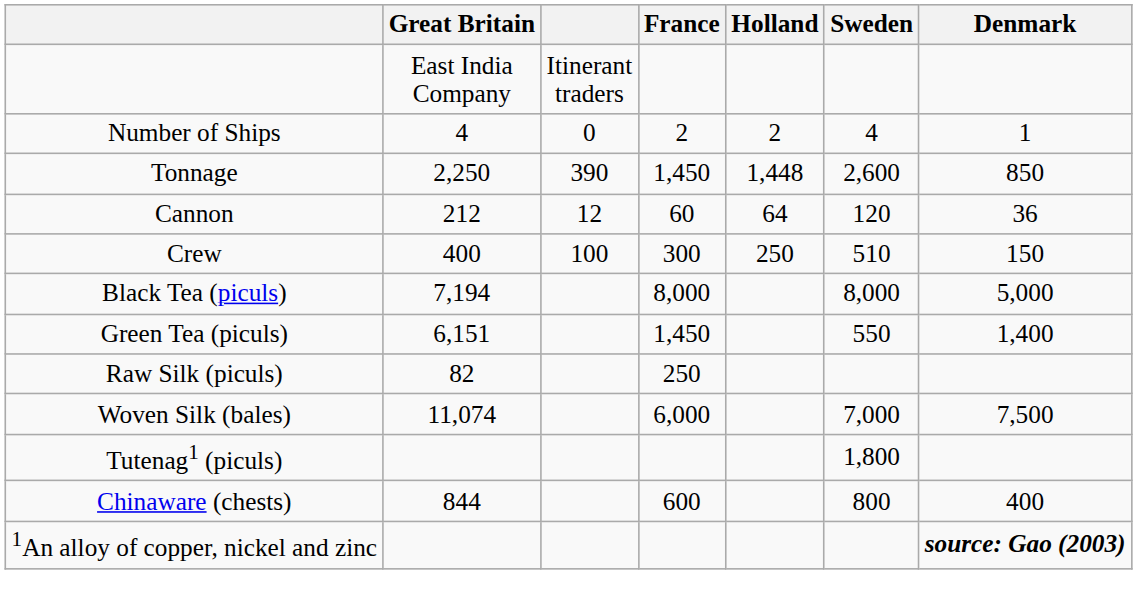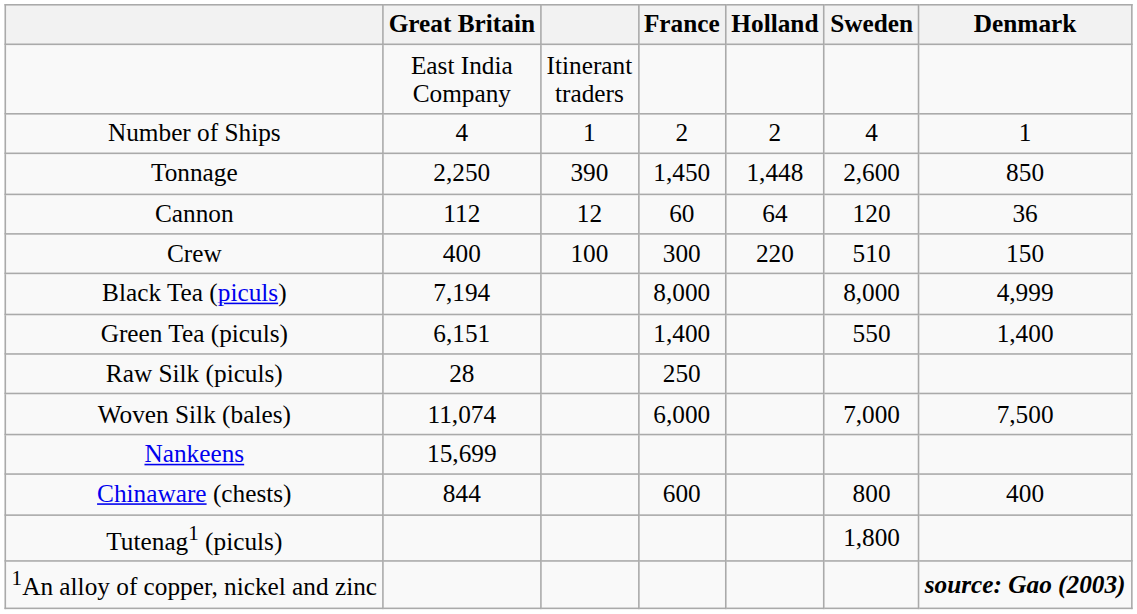 <table border="1" class="wikitable collapsible" style="text-align:center; margin: 1em auto 1em auto;">
 <tr>
 <th></th>
 <th>Great Britain</th>
 <th></th>
 <th>France</th>
 <th>Holland</th>
 <th>Sweden</th>
 <th>Denmark</th>
 </tr>
 <tr>
 <td></td>
 <td>East India<br>Company</td>
 <td>Itinerant<br>traders</td>
 <td></td>
 <td></td>
 <td></td>
 <td></td>
 </tr>
 <tr>
 <td>Number of Ships</td>
 <td>4</td>
-<td>0</td>
+<td>1</td>
 <td>2</td>
 <td>2</td>
 <td>4</td>
 <td>1</td>
 </tr>
 <tr>
 <td>Tonnage</td>
 <td>2,250</td>
 <td>390</td>
 <td>1,450</td>
 <td>1,448</td>
 <td>2,600</td>
 <td>850</td>
 </tr>
 <tr>
 <td>Cannon</td>
-<td>212</td>
+<td>112</td>
 <td>12</td>
 <td>60</td>
 <td>64</td>
 <td>120</td>
 <td>36</td>
 </tr>
 <tr>
 <td>Crew</td>
 <td>400</td>
 <td>100</td>
 <td>300</td>
-<td>250</td>
+<td>220</td>
 <td>510</td>
 <td>150</td>
 </tr>
 <tr>
 <td>Black Tea (<a href='#'>piculs</a>)</td>
 <td>7,194</td>
 <td></td>
 <td>8,000</td>
 <td></td>
 <td>8,000</td>
-<td>5,000</td>
+<td>4,999</td>
 </tr>
 <tr>
 <td>Green Tea (piculs)</td>
 <td>6,151</td>
 <td></td>
-<td>1,450</td>
+<td>1,400</td>
 <td></td>
 <td>550</td>
 <td>1,400</td>
 </tr>
 <tr>
 <td>Raw Silk (piculs)</td>
-<td>82</td>
+<td>28</td>
 <td></td>
 <td>250</td>
 <td></td>
 <td></td>
 <td></td>
 </tr>
 <tr>
 <td>Woven Silk (bales)</td>
 <td>11,074</td>
 <td></td>
 <td>6,000</td>
 <td></td>
 <td>7,000</td>
 <td>7,500</td>
 </tr>
 <tr>
-<td>Tutenag<sup>1</sup> (piculs)</td>
+<td><a href='#'>Nankeens</a></td>
+<td>15,699</td>
 <td></td>
 <td></td>
 <td></td>
 <td></td>
-<td>1,800</td>
 <td></td>
 </tr>
 <tr>
 <td><a href='#'>Chinaware</a> (chests)</td>
 <td>844</td>
 <td></td>
 <td>600</td>
 <td></td>
 <td>800</td>
 <td>400</td>
 </tr>
 <tr>
+<td>Tutenag<sup>1</sup> (piculs)</td>
+<td></td>
+<td></td>
+<td></td>
+<td></td>
+<td>1,800</td>
+<td></td>
+</tr>
+<tr>
 <td><sup>1</sup>An alloy of copper, nickel and zinc</td>
 <td></td>
 <td></td>
 <td></td>
 <td></td>
 <td></td>
 <td><strong><em>source: Gao (2003)</em></strong></td>
 </tr>
 </table>
